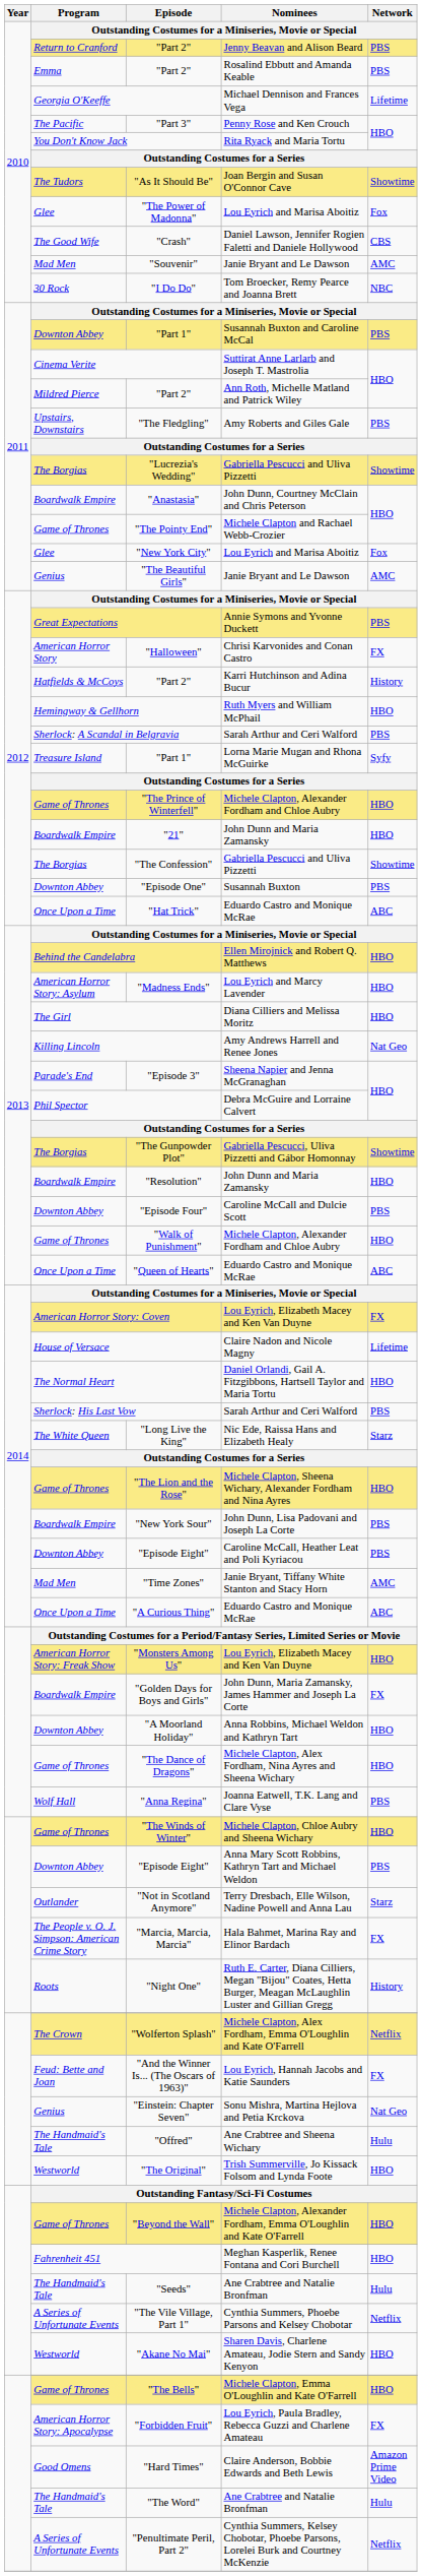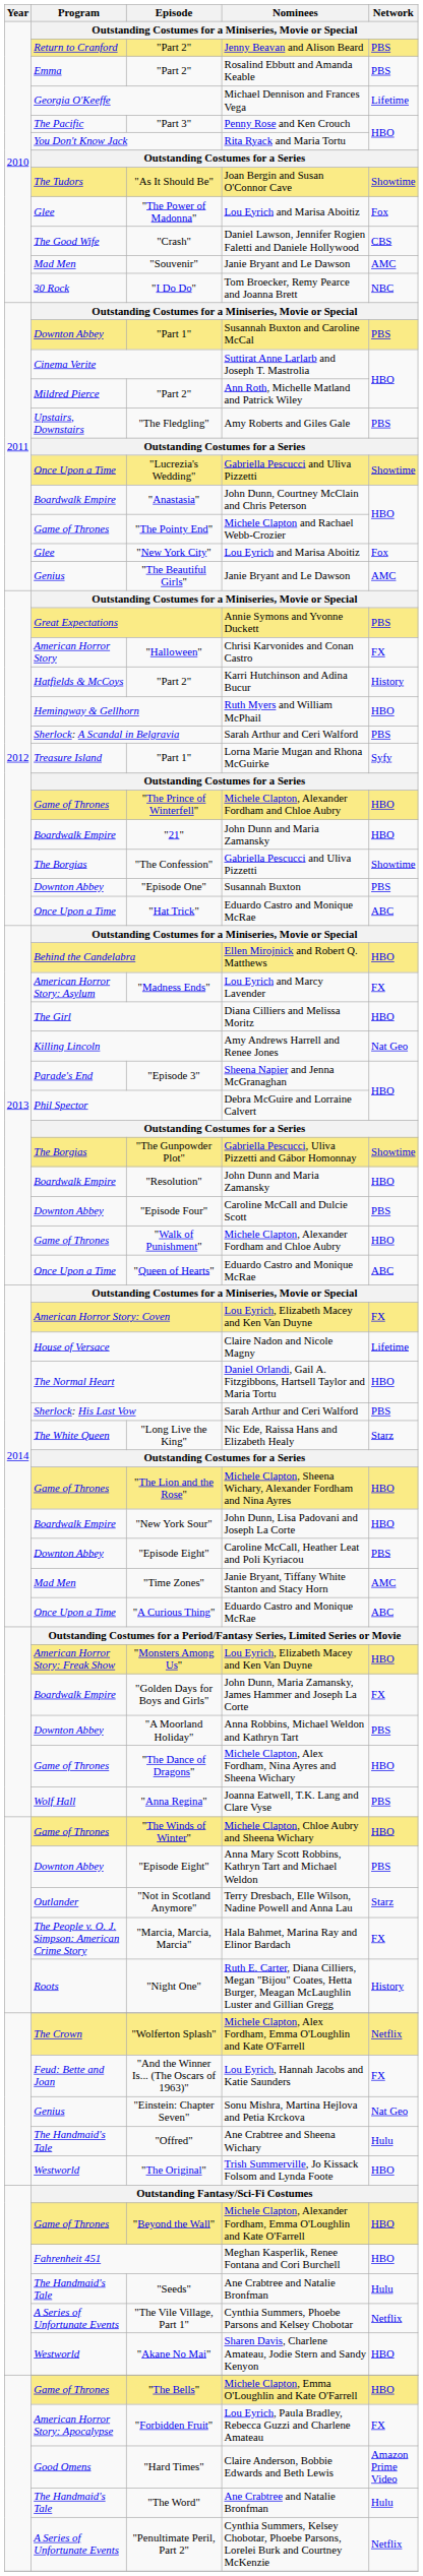 <table class="wikitable">
 <tr>
 <th width="5%">Year</th>
 <th width="25%">Program</th>
 <th width="25%">Episode</th>
 <th width="40%">Nominees</th>
 <th width="5%">Network</th>
 </tr>
 <tr>
 <td rowspan=12 style="text-align:center"><a href='#'>2010</a></td>
 <th colspan="4">Outstanding Costumes for a Miniseries, Movie or Special</th>
 </tr>
 <tr style="background:#FAEB86;">
 <td><em><a href='#'>Return to Cranford</a></em></td>
 <td align=center>"Part 2"</td>
 <td><a href='#'>Jenny Beavan</a> and Alison Beard</td>
 <td><a href='#'>PBS</a></td>
 </tr>
 <tr>
 <td><em><a href='#'>Emma</a></em></td>
 <td align=center>"Part 2"</td>
 <td>Rosalind Ebbutt and Amanda Keable</td>
 <td><a href='#'>PBS</a></td>
 </tr>
 <tr>
 <td colspan=2><em><a href='#'>Georgia O'Keeffe</a></em></td>
 <td>Michael Dennison and Frances Vega</td>
 <td><a href='#'>Lifetime</a></td>
 </tr>
 <tr>
 <td><em><a href='#'>The Pacific</a></em></td>
 <td align=center>"Part 3"</td>
 <td><a href='#'>Penny Rose</a> and Ken Crouch</td>
 <td rowspan=2><a href='#'>HBO</a></td>
 </tr>
 <tr>
 <td colspan=2><em><a href='#'>You Don't Know Jack</a></em></td>
 <td><a href='#'>Rita Ryack</a> and Maria Tortu</td>
 </tr>
 <tr>
 <th colspan="4">Outstanding Costumes for a Series</th>
 </tr>
 <tr style="background:#FAEB86;">
 <td><em><a href='#'>The Tudors</a></em></td>
 <td align=center>"As It Should Be"</td>
 <td>Joan Bergin and Susan O'Connor Cave</td>
 <td><a href='#'>Showtime</a></td>
 </tr>
 <tr>
 <td><em><a href='#'>Glee</a></em></td>
 <td align=center>"<a href='#'>The Power of Madonna</a>"</td>
 <td><a href='#'>Lou Eyrich</a> and Marisa Aboitiz</td>
 <td><a href='#'>Fox</a></td>
 </tr>
 <tr>
 <td><em><a href='#'>The Good Wife</a></em></td>
 <td align=center>"Crash"</td>
 <td>Daniel Lawson, Jennifer Rogien Faletti and Daniele Hollywood</td>
 <td><a href='#'>CBS</a></td>
 </tr>
 <tr>
 <td><em><a href='#'>Mad Men</a></em></td>
 <td align=center>"Souvenir"</td>
 <td>Janie Bryant and Le Dawson</td>
 <td><a href='#'>AMC</a></td>
 </tr>
 <tr>
 <td><em><a href='#'>30 Rock</a></em></td>
 <td align=center>"<a href='#'>I Do Do</a>"</td>
 <td>Tom Broecker, Remy Pearce and Joanna Brett</td>
 <td><a href='#'>NBC</a></td>
 </tr>
 <tr>
 <td rowspan=11 style="text-align:center"><a href='#'>2011</a></td>
 <th colspan="4">Outstanding Costumes for a Miniseries, Movie or Special</th>
 </tr>
 <tr style="background:#FAEB86;">
 <td><em><a href='#'>Downton Abbey</a></em></td>
 <td align=center>"Part 1"</td>
 <td>Susannah Buxton and Caroline McCal</td>
 <td><a href='#'>PBS</a></td>
 </tr>
 <tr>
 <td colspan=2><em><a href='#'>Cinema Verite</a></em></td>
 <td><a href='#'>Suttirat Anne Larlarb</a> and Joseph T. Mastrolia</td>
 <td rowspan=2><a href='#'>HBO</a></td>
 </tr>
 <tr>
 <td><em><a href='#'>Mildred Pierce</a></em></td>
 <td align=center>"Part 2"</td>
 <td><a href='#'>Ann Roth</a>, Michelle Matland and Patrick Wiley</td>
 </tr>
 <tr>
 <td><em><a href='#'>Upstairs, Downstairs</a></em></td>
 <td align=center>"The Fledgling"</td>
 <td>Amy Roberts and Giles Gale</td>
 <td><a href='#'>PBS</a></td>
 </tr>
 <tr>
 <th colspan="4">Outstanding Costumes for a Series</th>
 </tr>
 <tr style="background:#FAEB86;">
-<td><em><a href='#'>The Borgias</a></em></td>
+<td><em><a href='#'>Once Upon a Time</a></em></td>
 <td align=center>"Lucrezia's Wedding"</td>
 <td><a href='#'>Gabriella Pescucci</a> and Uliva Pizzetti</td>
 <td><a href='#'>Showtime</a></td>
 </tr>
 <tr>
 <td><em><a href='#'>Boardwalk Empire</a></em></td>
 <td align=center>"<a href='#'>Anastasia</a>"</td>
 <td>John Dunn, Courtney McClain and Chris Peterson</td>
 <td rowspan=2><a href='#'>HBO</a></td>
 </tr>
 <tr>
 <td><em><a href='#'>Game of Thrones</a></em></td>
 <td align=center>"<a href='#'>The Pointy End</a>"</td>
 <td><a href='#'>Michele Clapton</a> and Rachael Webb-Crozier</td>
 </tr>
 <tr>
 <td><em><a href='#'>Glee</a></em></td>
 <td align=center>"<a href='#'>New York City</a>"</td>
 <td><a href='#'>Lou Eyrich</a> and Marisa Aboitiz</td>
 <td><a href='#'>Fox</a></td>
 </tr>
 <tr>
 <td><em><a href='#'>Genius</a></em></td>
 <td align=center>"<a href='#'>The Beautiful Girls</a>"</td>
 <td>Janie Bryant and Le Dawson</td>
 <td><a href='#'>AMC</a></td>
 </tr>
 <tr>
 <td rowspan=13 style="text-align:center"><a href='#'>2012</a></td>
 <th colspan="4">Outstanding Costumes for a Miniseries, Movie or Special</th>
 </tr>
 <tr style="background:#FAEB86;">
 <td colspan=2><em><a href='#'>Great Expectations</a></em></td>
 <td>Annie Symons and Yvonne Duckett</td>
 <td><a href='#'>PBS</a></td>
 </tr>
 <tr>
 <td><em><a href='#'>American Horror Story</a></em></td>
 <td align=center>"<a href='#'>Halloween</a>"</td>
 <td>Chrisi Karvonides and Conan Castro</td>
 <td><a href='#'>FX</a></td>
 </tr>
 <tr>
 <td><em><a href='#'>Hatfields & McCoys</a></em></td>
 <td align=center>"Part 2"</td>
 <td>Karri Hutchinson and Adina Bucur</td>
 <td><a href='#'>History</a></td>
 </tr>
 <tr>
 <td colspan=2><em><a href='#'>Hemingway & Gellhorn</a></em></td>
 <td><a href='#'>Ruth Myers</a> and William McPhail</td>
 <td><a href='#'>HBO</a></td>
 </tr>
 <tr>
 <td colspan=2><em><a href='#'>Sherlock</a>: <a href='#'>A Scandal in Belgravia</a></em></td>
 <td>Sarah Arthur and Ceri Walford</td>
 <td><a href='#'>PBS</a></td>
 </tr>
 <tr>
 <td><em><a href='#'>Treasure Island</a></em></td>
 <td align=center>"Part 1"</td>
 <td>Lorna Marie Mugan and Rhona McGuirke</td>
 <td><a href='#'>Syfy</a></td>
 </tr>
 <tr>
 <th colspan="4">Outstanding Costumes for a Series</th>
 </tr>
 <tr style="background:#FAEB86;">
 <td><em><a href='#'>Game of Thrones</a></em></td>
 <td align=center>"<a href='#'>The Prince of Winterfell</a>"</td>
 <td><a href='#'>Michele Clapton</a>, Alexander Fordham and Chloe Aubry</td>
 <td><a href='#'>HBO</a></td>
 </tr>
 <tr>
 <td><em><a href='#'>Boardwalk Empire</a></em></td>
 <td align=center>"<a href='#'>21</a>"</td>
 <td>John Dunn and Maria Zamansky</td>
 <td><a href='#'>HBO</a></td>
 </tr>
 <tr>
 <td><em><a href='#'>The Borgias</a></em></td>
 <td align=center>"The Confession"</td>
 <td><a href='#'>Gabriella Pescucci</a> and Uliva Pizzetti</td>
 <td><a href='#'>Showtime</a></td>
 </tr>
 <tr>
 <td><em><a href='#'>Downton Abbey</a></em></td>
 <td align=center>"Episode One"</td>
 <td>Susannah Buxton</td>
 <td><a href='#'>PBS</a></td>
 </tr>
 <tr>
 <td><em><a href='#'>Once Upon a Time</a></em></td>
 <td align=center>"<a href='#'>Hat Trick</a>"</td>
 <td>Eduardo Castro and Monique McRae</td>
 <td><a href='#'>ABC</a></td>
 </tr>
 <tr>
 <td rowspan=13 style="text-align:center"><a href='#'>2013</a></td>
 <th colspan="4">Outstanding Costumes for a Miniseries, Movie or Special</th>
 </tr>
 <tr style="background:#FAEB86;">
 <td colspan=2><em><a href='#'>Behind the Candelabra</a></em></td>
 <td><a href='#'>Ellen Mirojnick</a> and Robert Q. Matthews</td>
 <td><a href='#'>HBO</a></td>
 </tr>
 <tr>
 <td><em><a href='#'>American Horror Story: Asylum</a></em></td>
 <td align=center>"<a href='#'>Madness Ends</a>"</td>
 <td><a href='#'>Lou Eyrich</a> and Marcy Lavender</td>
-<td><a href='#'>HBO</a></td>
+<td><a href='#'>FX</a></td>
 </tr>
 <tr>
 <td colspan=2><em><a href='#'>The Girl</a></em></td>
 <td>Diana Cilliers and Melissa Moritz</td>
 <td><a href='#'>HBO</a></td>
 </tr>
 <tr>
 <td colspan=2><em><a href='#'>Killing Lincoln</a></em></td>
 <td>Amy Andrews Harrell and Renee Jones</td>
 <td><a href='#'>Nat Geo</a></td>
 </tr>
 <tr>
 <td><em><a href='#'>Parade's End</a></em></td>
 <td align=center>"Episode 3"</td>
 <td><a href='#'>Sheena Napier</a> and Jenna McGranaghan</td>
 <td rowspan=2><a href='#'>HBO</a></td>
 </tr>
 <tr>
 <td colspan=2><em><a href='#'>Phil Spector</a></em></td>
 <td>Debra McGuire and Lorraine Calvert</td>
 </tr>
 <tr>
 <th colspan="4">Outstanding Costumes for a Series</th>
 </tr>
 <tr style="background:#FAEB86;">
 <td><em><a href='#'>The Borgias</a></em></td>
 <td align=center>"The Gunpowder Plot"</td>
 <td><a href='#'>Gabriella Pescucci</a>, Uliva Pizzetti and Gábor Homonnay</td>
 <td><a href='#'>Showtime</a></td>
 </tr>
 <tr>
 <td><em><a href='#'>Boardwalk Empire</a></em></td>
 <td align=center>"Resolution"</td>
 <td>John Dunn and Maria Zamansky</td>
 <td><a href='#'>HBO</a></td>
 </tr>
 <tr>
 <td><em><a href='#'>Downton Abbey</a></em></td>
 <td align=center>"Episode Four"</td>
 <td>Caroline McCall and Dulcie Scott</td>
 <td><a href='#'>PBS</a></td>
 </tr>
 <tr>
 <td><em><a href='#'>Game of Thrones</a></em></td>
 <td align=center>"<a href='#'>Walk of Punishment</a>"</td>
 <td><a href='#'>Michele Clapton</a>, Alexander Fordham and Chloe Aubry</td>
 <td><a href='#'>HBO</a></td>
 </tr>
 <tr>
 <td><em><a href='#'>Once Upon a Time</a></em></td>
 <td align=center>"<a href='#'>Queen of Hearts</a>"</td>
 <td>Eduardo Castro and Monique McRae</td>
 <td><a href='#'>ABC</a></td>
 </tr>
 <tr>
 <td rowspan=12 style="text-align:center"><a href='#'>2014</a></td>
 <th colspan="4">Outstanding Costumes for a Miniseries, Movie or Special</th>
 </tr>
 <tr style="background:#FAEB86;">
 <td colspan=2><em><a href='#'>American Horror Story: Coven</a></em></td>
 <td><a href='#'>Lou Eyrich</a>, Elizabeth Macey and Ken Van Duyne</td>
 <td><a href='#'>FX</a></td>
 </tr>
 <tr>
 <td colspan=2><em><a href='#'>House of Versace</a></em></td>
 <td>Claire Nadon and Nicole Magny</td>
 <td><a href='#'>Lifetime</a></td>
 </tr>
 <tr>
 <td colspan=2><em><a href='#'>The Normal Heart</a></em></td>
 <td><a href='#'>Daniel Orlandi</a>, Gail A. Fitzgibbons, Hartsell Taylor and Maria Tortu</td>
 <td><a href='#'>HBO</a></td>
 </tr>
 <tr>
 <td colspan=2><em><a href='#'>Sherlock</a>: <a href='#'>His Last Vow</a></em></td>
 <td>Sarah Arthur and Ceri Walford</td>
 <td><a href='#'>PBS</a></td>
 </tr>
 <tr>
 <td><em><a href='#'>The White Queen</a></em></td>
 <td align=center>"Long Live the King"</td>
 <td>Nic Ede, Raissa Hans and Elizabeth Healy</td>
 <td><a href='#'>Starz</a></td>
 </tr>
 <tr>
 <th colspan="4">Outstanding Costumes for a Series</th>
 </tr>
 <tr style="background:#FAEB86;">
 <td><em><a href='#'>Game of Thrones</a></em></td>
 <td align=center>"<a href='#'>The Lion and the Rose</a>"</td>
 <td><a href='#'>Michele Clapton</a>, Sheena Wichary, Alexander Fordham and Nina Ayres</td>
 <td><a href='#'>HBO</a></td>
 </tr>
 <tr>
 <td><em><a href='#'>Boardwalk Empire</a></em></td>
 <td align=center>"New York Sour"</td>
 <td>John Dunn, Lisa Padovani and Joseph La Corte</td>
-<td><a href='#'>PBS</a></td>
+<td><a href='#'>HBO</a></td>
 </tr>
 <tr>
 <td><em><a href='#'>Downton Abbey</a></em></td>
 <td align=center>"Episode Eight"</td>
 <td>Caroline McCall, Heather Leat and Poli Kyriacou</td>
 <td><a href='#'>PBS</a></td>
 </tr>
 <tr>
 <td><em><a href='#'>Mad Men</a></em></td>
 <td align=center>"Time Zones"</td>
 <td>Janie Bryant, Tiffany White Stanton and Stacy Horn</td>
 <td><a href='#'>AMC</a></td>
 </tr>
 <tr>
 <td><em><a href='#'>Once Upon a Time</a></em></td>
 <td align=center>"<a href='#'>A Curious Thing</a>"</td>
 <td>Eduardo Castro and Monique McRae</td>
 <td><a href='#'>ABC</a></td>
 </tr>
 <tr>
 <td rowspan="6" style="text"=align:center;></td>
 <th colspan="4">Outstanding Costumes for a Period/Fantasy Series, Limited Series or Movie</th>
 </tr>
 <tr style="background:#FAEB86;">
 <td><em><a href='#'>American Horror Story: Freak Show</a></em></td>
 <td align=center>"<a href='#'>Monsters Among Us</a>"</td>
 <td><a href='#'>Lou Eyrich</a>, Elizabeth Macey and Ken Van Duyne</td>
 <td><a href='#'>HBO</a></td>
 </tr>
 <tr>
 <td><em><a href='#'>Boardwalk Empire</a></em></td>
 <td align=center>"Golden Days for Boys and Girls"</td>
 <td>John Dunn, Maria Zamansky, James Hammer and Joseph La Corte</td>
 <td><a href='#'>FX</a></td>
 </tr>
 <tr>
 <td><em><a href='#'>Downton Abbey</a></em></td>
 <td align=center>"A Moorland Holiday"</td>
 <td>Anna Robbins, Michael Weldon and Kathryn Tart</td>
-<td><a href='#'>HBO</a></td>
+<td><a href='#'>PBS</a></td>
 </tr>
 <tr>
 <td><em><a href='#'>Game of Thrones</a></em></td>
 <td align=center>"<a href='#'>The Dance of Dragons</a>"</td>
 <td><a href='#'>Michele Clapton</a>, Alex Fordham, Nina Ayres and Sheena Wichary</td>
 <td><a href='#'>HBO</a></td>
 </tr>
 <tr>
 <td><em><a href='#'>Wolf Hall</a></em></td>
 <td align=center>"<a href='#'>Anna Regina</a>"</td>
 <td>Joanna Eatwell, T.K. Lang and Clare Vyse</td>
 <td><a href='#'>PBS</a></td>
 </tr>
 <tr>
 <td rowspan="5" style="text"=align:center;></td>
 <td style="background:#FAEB86;"><em><a href='#'>Game of Thrones</a></em></td>
 <td style="background:#FAEB86;"  align=center>"<a href='#'>The Winds of Winter</a>"</td>
 <td style="background:#FAEB86;"><a href='#'>Michele Clapton</a>, Chloe Aubry and Sheena Wichary</td>
 <td style="background:#FAEB86;"><a href='#'>HBO</a></td>
 </tr>
 <tr>
 <td><em><a href='#'>Downton Abbey</a></em></td>
 <td align=center>"Episode Eight"</td>
 <td>Anna Mary Scott Robbins, Kathryn Tart and Michael Weldon</td>
 <td><a href='#'>PBS</a></td>
 </tr>
 <tr>
 <td><em><a href='#'>Outlander</a></em></td>
 <td align=center>"Not in Scotland Anymore"</td>
 <td>Terry Dresbach, Elle Wilson, Nadine Powell and Anna Lau</td>
 <td><a href='#'>Starz</a></td>
 </tr>
 <tr>
 <td><em><a href='#'>The People v. O. J. Simpson: American Crime Story</a></em></td>
 <td align=center>"Marcia, Marcia, Marcia"</td>
 <td>Hala Bahmet, Marina Ray and Elinor Bardach</td>
 <td><a href='#'>FX</a></td>
 </tr>
 <tr>
 <td><em><a href='#'>Roots</a></em></td>
 <td align=center>"Night One"</td>
 <td><a href='#'>Ruth E. Carter</a>, Diana Cilliers, Megan "Bijou" Coates, Hetta Burger, Meagan McLaughlin Luster and Gillian Gregg</td>
 <td><a href='#'>History</a></td>
 </tr>
 <tr>
 <td rowspan="6" style="text"=align:center;></td>
 </tr>
 <tr>
 <td style="background:#FAEB86;"><em><a href='#'>The Crown</a></em></td>
 <td style="background:#FAEB86;" align=center>"Wolferton Splash"</td>
 <td style="background:#FAEB86;"><a href='#'>Michele Clapton</a>, Alex Fordham, Emma O'Loughlin and Kate O'Farrell</td>
 <td style="background:#FAEB86;"><a href='#'>Netflix</a></td>
 </tr>
 <tr>
 <td><em><a href='#'>Feud: Bette and Joan</a></em></td>
 <td align=center>"And the Winner Is... (The Oscars of 1963)"</td>
 <td><a href='#'>Lou Eyrich</a>, Hannah Jacobs and Katie Saunders</td>
 <td><a href='#'>FX</a></td>
 </tr>
 <tr>
 <td><em><a href='#'>Genius</a></em></td>
 <td align=center>"Einstein: Chapter Seven"</td>
 <td>Sonu Mishra, Martina Hejlova and Petia Krckova</td>
 <td><a href='#'>Nat Geo</a></td>
 </tr>
 <tr>
 <td><em><a href='#'>The Handmaid's Tale</a></em></td>
 <td align=center>"Offred"</td>
 <td>Ane Crabtree and Sheena Wichary</td>
 <td><a href='#'>Hulu</a></td>
 </tr>
 <tr>
 <td><em><a href='#'>Westworld</a></em></td>
 <td align=center>"<a href='#'>The Original</a>"</td>
 <td><a href='#'>Trish Summerville</a>, Jo Kissack Folsom and Lynda Foote</td>
 <td><a href='#'>HBO</a></td>
 </tr>
 <tr>
 <td rowspan="6" style="text"=align:center;></td>
 <th colspan="4">Outstanding Fantasy/Sci-Fi Costumes</th>
 </tr>
 <tr style="background:#FAEB86;">
 <td><em><a href='#'>Game of Thrones</a></em></td>
 <td align=center>"<a href='#'>Beyond the Wall</a>"</td>
 <td><a href='#'>Michele Clapton</a>, Alexander Fordham, Emma O'Loughlin and Kate O'Farrell</td>
 <td><a href='#'>HBO</a></td>
 </tr>
 <tr>
 <td colspan=2><em><a href='#'>Fahrenheit 451</a></em></td>
 <td>Meghan Kasperlik, Renee Fontana and Cori Burchell</td>
 <td><a href='#'>HBO</a></td>
 </tr>
 <tr>
 <td><em><a href='#'>The Handmaid's Tale</a></em></td>
 <td align=center>"Seeds"</td>
 <td>Ane Crabtree and Natalie Bronfman</td>
 <td><a href='#'>Hulu</a></td>
 </tr>
 <tr>
 <td><em><a href='#'>A Series of Unfortunate Events</a></em></td>
 <td align=center>"The Vile Village, Part 1"</td>
 <td>Cynthia Summers, Phoebe Parsons and Kelsey Chobotar</td>
 <td><a href='#'>Netflix</a></td>
 </tr>
 <tr>
 <td><em><a href='#'>Westworld</a></em></td>
 <td align=center>"<a href='#'>Akane No Mai</a>"</td>
 <td><a href='#'>Sharen Davis</a>, Charlene Amateau, Jodie Stern and Sandy Kenyon</td>
 <td><a href='#'>HBO</a></td>
 </tr>
 <tr>
 <td rowspan="6" style="text"=align:center;></td>
 </tr>
 <tr style="background:#FAEB86;">
 <td><em><a href='#'>Game of Thrones</a></em></td>
 <td align=center>"<a href='#'>The Bells</a>"</td>
 <td><a href='#'>Michele Clapton</a>, Emma O'Loughlin and Kate O'Farrell</td>
 <td><a href='#'>HBO</a></td>
 </tr>
 <tr>
 <td><em><a href='#'>American Horror Story: Apocalypse</a></em></td>
 <td align=center>"<a href='#'>Forbidden Fruit</a>"</td>
 <td><a href='#'>Lou Eyrich</a>, Paula Bradley, Rebecca Guzzi and Charlene Amateau</td>
 <td><a href='#'>FX</a></td>
 </tr>
 <tr>
 <td><em><a href='#'>Good Omens</a></em></td>
 <td align=center>"Hard Times"</td>
 <td>Claire Anderson, Bobbie Edwards and Beth Lewis</td>
 <td><a href='#'>Amazon Prime Video</a></td>
 </tr>
 <tr>
 <td><em><a href='#'>The Handmaid's Tale</a></em></td>
 <td align=center>"The Word"</td>
 <td><a href='#'>Ane Crabtree</a> and Natalie Bronfman</td>
 <td><a href='#'>Hulu</a></td>
 </tr>
 <tr>
 <td><em><a href='#'>A Series of Unfortunate Events</a></em></td>
 <td align=center>"Penultimate Peril, Part 2"</td>
 <td>Cynthia Summers, Kelsey Chobotar, Phoebe Parsons, Lorelei Burk and Courtney McKenzie</td>
 <td><a href='#'>Netflix</a></td>
 </tr>
 <tr>
 </tr>
 </table>
